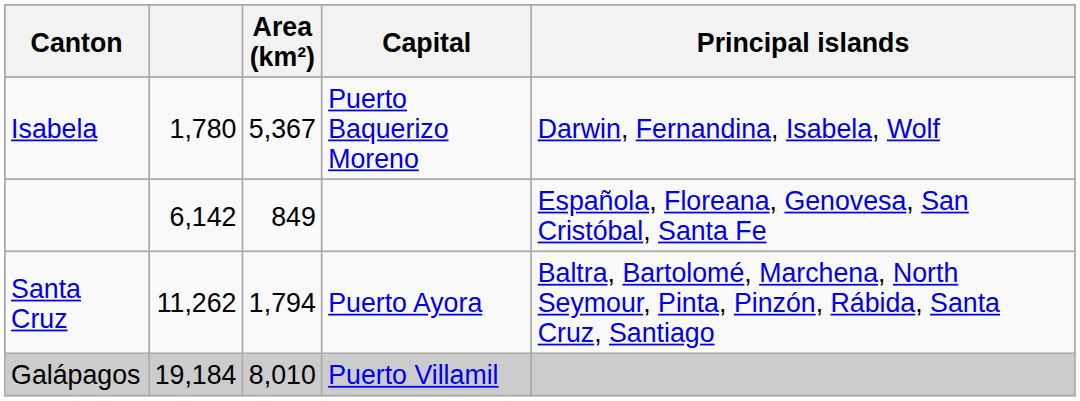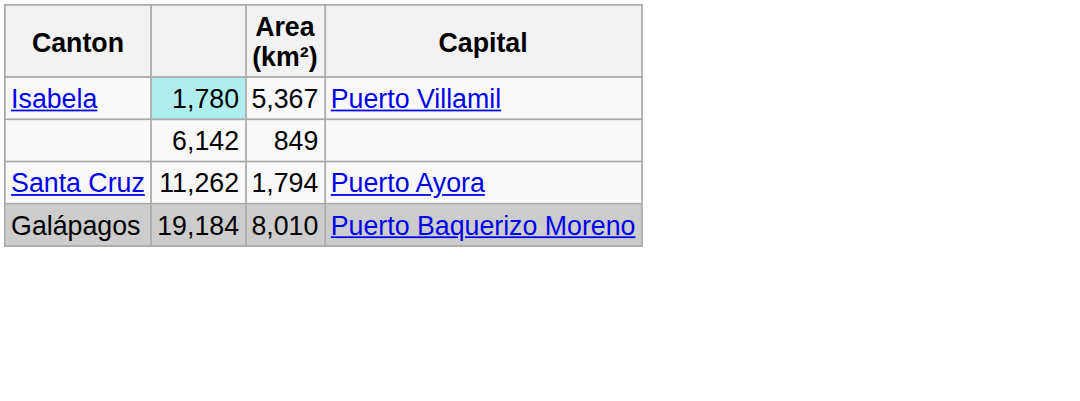 <table class="wikitable sortable" style="font-size:95%;">
 <tr>
 <th>Canton</th>
 <th></th>
 <th>Area<br>(km²)</th>
 <th>Capital</th>
-<th>Principal islands</th>
 </tr>
 <tr>
 <td><a href='#'>Isabela</a></td>
-<td align="right">1,780</td>
+<td align="right" style="background: paleturquoise;">1,780</td>
 <td align="right">5,367</td>
-<td><a href='#'>Puerto Baquerizo Moreno</a></td>
-<td><a href='#'>Darwin</a>, <a href='#'>Fernandina</a>, <a href='#'>Isabela</a>, <a href='#'>Wolf</a></td>
+<td><a href='#'>Puerto Villamil</a></td>
 </tr>
 <tr>
 <td></td>
 <td align="right">6,142</td>
 <td align="right">849</td>
 <td></td>
-<td><a href='#'>Española</a>, <a href='#'>Floreana</a>, <a href='#'>Genovesa</a>,  <a href='#'>San Cristóbal</a>, <a href='#'>Santa Fe</a></td>
 </tr>
 <tr>
 <td><a href='#'>Santa Cruz</a></td>
 <td align="right">11,262</td>
 <td align="right">1,794</td>
 <td><a href='#'>Puerto Ayora</a></td>
-<td><a href='#'>Baltra</a>, <a href='#'>Bartolomé</a>, <a href='#'>Marchena</a>, <a href='#'>North Seymour</a>, <a href='#'>Pinta</a>, <a href='#'>Pinzón</a>, <a href='#'>Rábida</a>, <a href='#'>Santa Cruz</a>, <a href='#'>Santiago</a></td>
 </tr>
 <tr bgcolor="#CCCCCC" class="sortbottom">
 <td>Galápagos</td>
 <td align="right">19,184</td>
 <td align="right">8,010</td>
-<td><a href='#'>Puerto Villamil</a></td>
-<td></td>
+<td><a href='#'>Puerto Baquerizo Moreno</a></td>
 </tr>
 </table>
